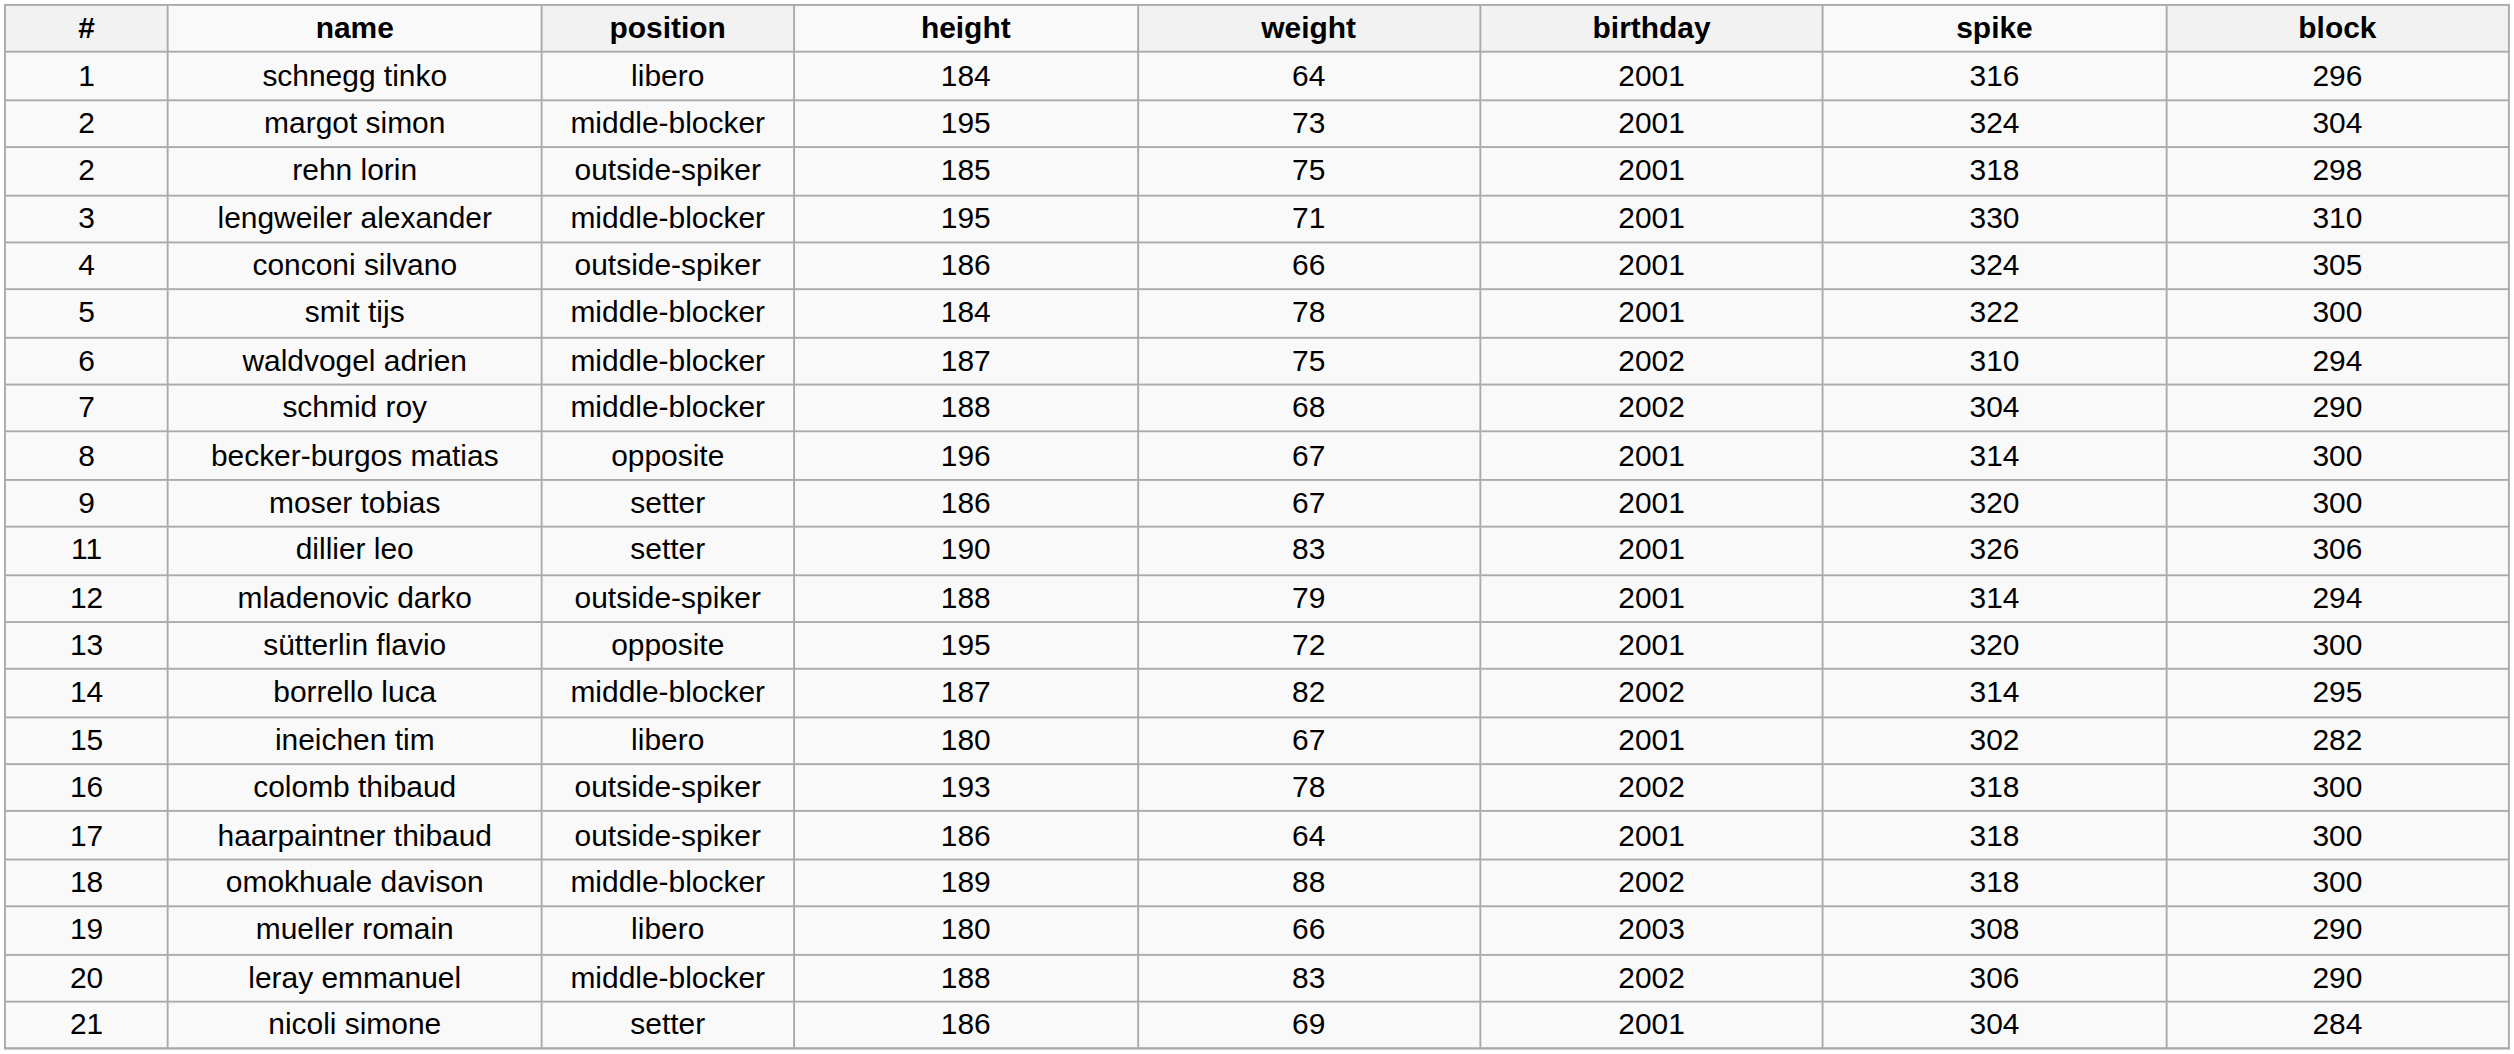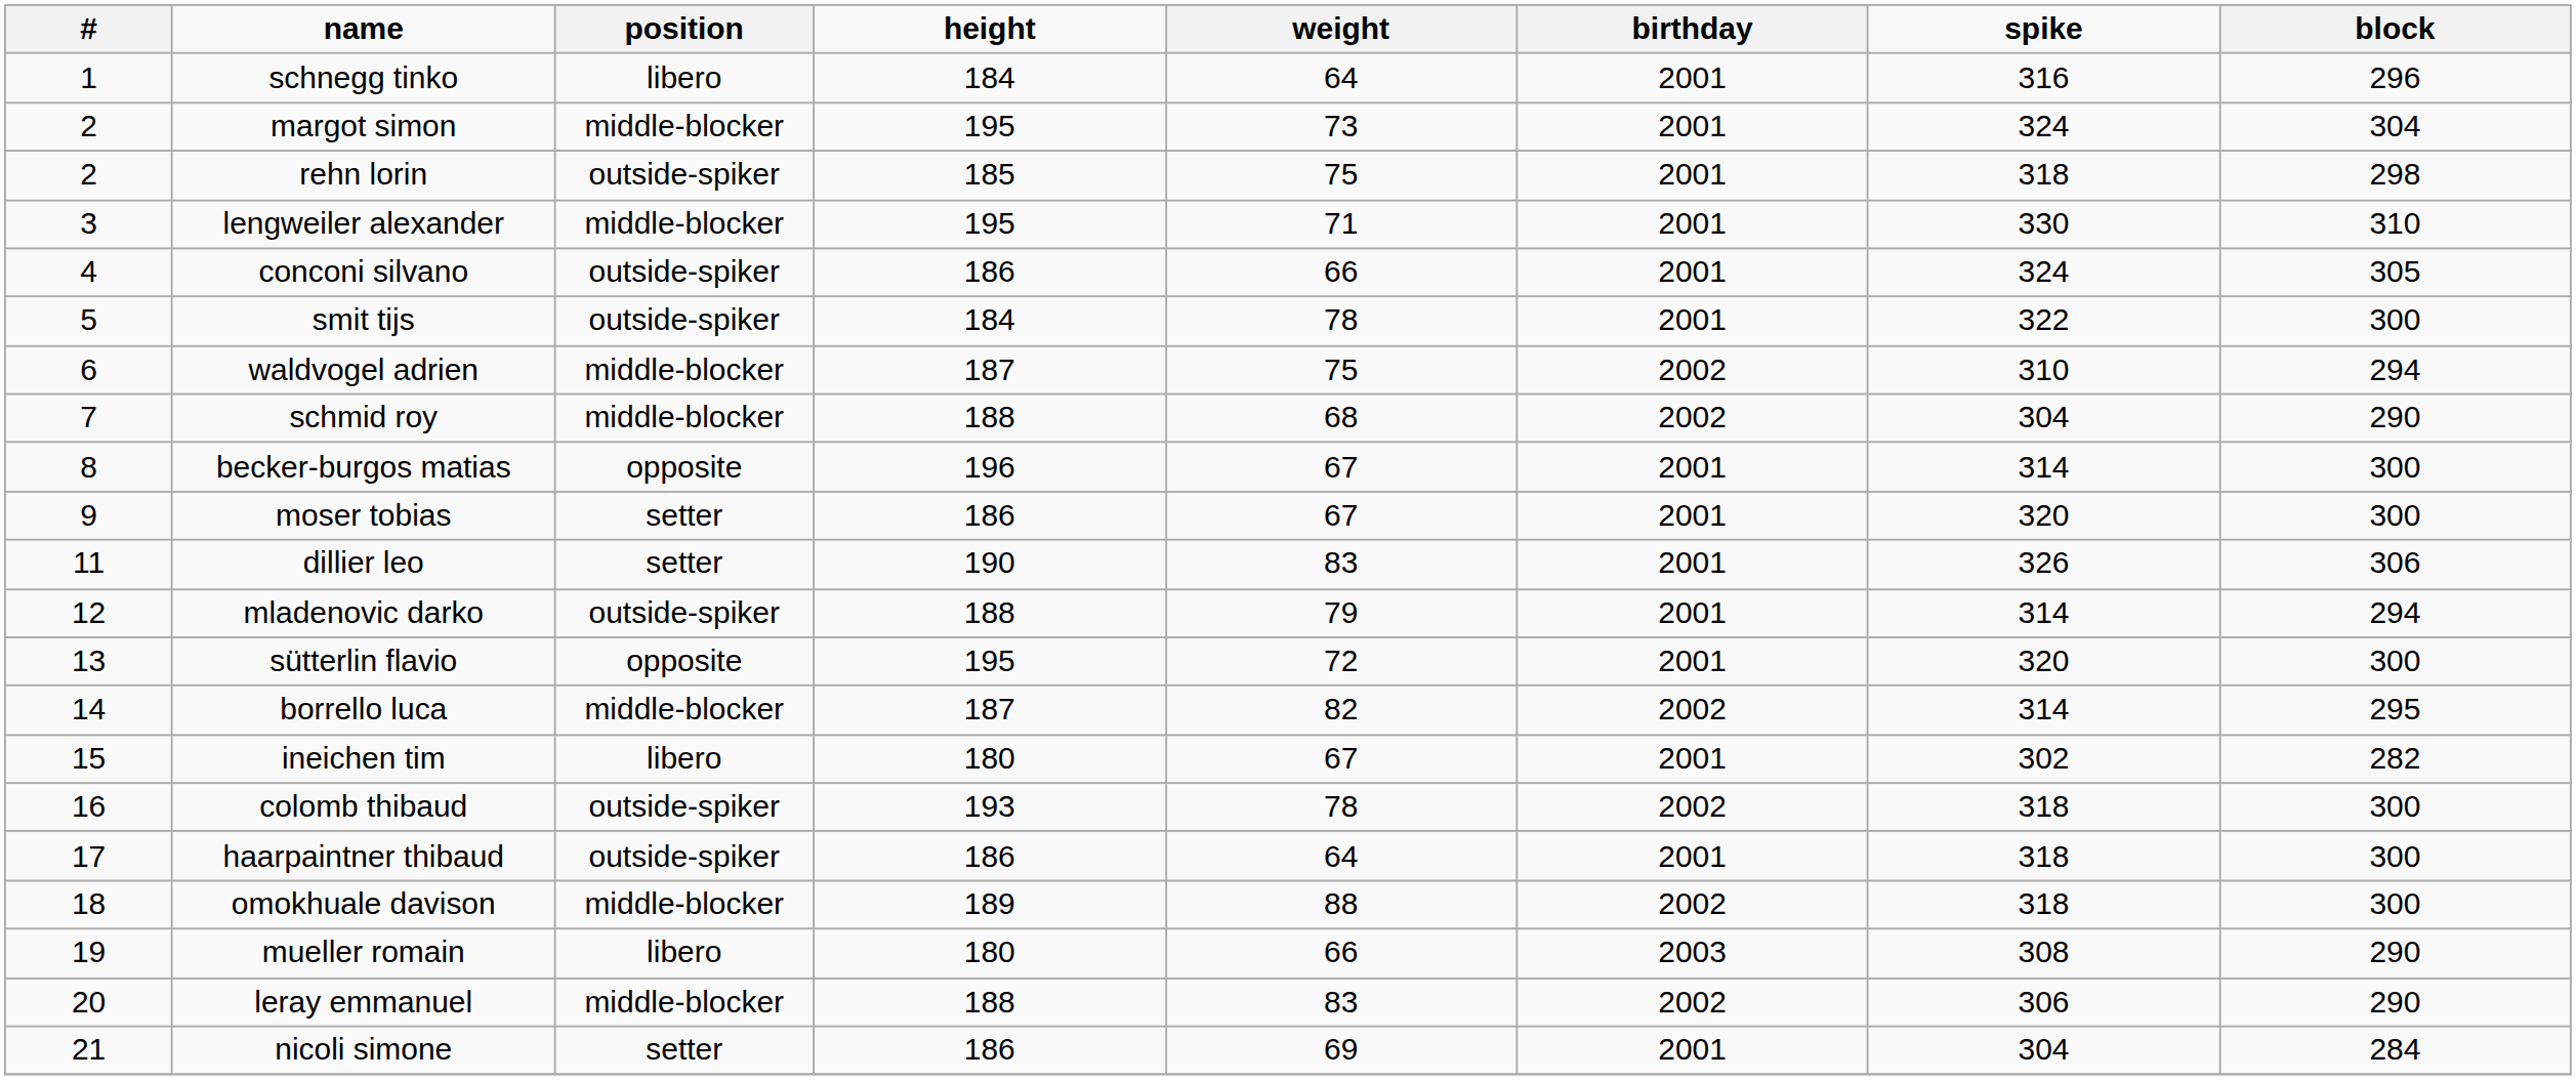 <table class="wikitable sortable" style="text-align:center;">
 <tr>
 <th style="width:5em">#</th>
 <td style="width:12em"><strong>name</strong></td>
 <th style="width:8em"><strong>position</strong></th>
 <td style="width:11em"><strong>height</strong></td>
 <th style="width:11em"><strong>weight</strong></th>
 <th style="width:11em"><strong>birthday</strong></th>
 <td style="width:11em"><strong>spike</strong></td>
 <th style="width:11em"><strong>block</strong></th>
 </tr>
 <tr>
 <td>1</td>
 <td>schnegg tinko</td>
 <td>libero</td>
 <td>184</td>
 <td>64</td>
 <td>2001</td>
 <td>316</td>
 <td>296</td>
 </tr>
 <tr>
 <td>2</td>
 <td>margot simon</td>
 <td>middle-blocker</td>
 <td>195</td>
 <td>73</td>
 <td>2001</td>
 <td>324</td>
 <td>304</td>
 </tr>
 <tr>
 <td>2</td>
 <td>rehn lorin</td>
 <td>outside-spiker</td>
 <td>185</td>
 <td>75</td>
 <td>2001</td>
 <td>318</td>
 <td>298</td>
 </tr>
 <tr>
 <td>3</td>
 <td>lengweiler alexander</td>
 <td>middle-blocker</td>
 <td>195</td>
 <td>71</td>
 <td>2001</td>
 <td>330</td>
 <td>310</td>
 </tr>
 <tr>
 <td>4</td>
 <td>conconi silvano</td>
 <td>outside-spiker</td>
 <td>186</td>
 <td>66</td>
 <td>2001</td>
 <td>324</td>
 <td>305</td>
 </tr>
 <tr>
 <td>5</td>
 <td>smit tijs</td>
-<td>middle-blocker</td>
+<td>outside-spiker</td>
 <td>184</td>
 <td>78</td>
 <td>2001</td>
 <td>322</td>
 <td>300</td>
 </tr>
 <tr>
 <td>6</td>
 <td>waldvogel adrien</td>
 <td>middle-blocker</td>
 <td>187</td>
 <td>75</td>
 <td>2002</td>
 <td>310</td>
 <td>294</td>
 </tr>
 <tr>
 <td>7</td>
 <td>schmid roy</td>
 <td>middle-blocker</td>
 <td>188</td>
 <td>68</td>
 <td>2002</td>
 <td>304</td>
 <td>290</td>
 </tr>
 <tr>
 <td>8</td>
 <td>becker-burgos matias</td>
 <td>opposite</td>
 <td>196</td>
 <td>67</td>
 <td>2001</td>
 <td>314</td>
 <td>300</td>
 </tr>
 <tr>
 <td>9</td>
 <td>moser tobias</td>
 <td>setter</td>
 <td>186</td>
 <td>67</td>
 <td>2001</td>
 <td>320</td>
 <td>300</td>
 </tr>
 <tr>
 <td>11</td>
 <td>dillier leo</td>
 <td>setter</td>
 <td>190</td>
 <td>83</td>
 <td>2001</td>
 <td>326</td>
 <td>306</td>
 </tr>
 <tr>
 <td>12</td>
 <td>mladenovic darko</td>
 <td>outside-spiker</td>
 <td>188</td>
 <td>79</td>
 <td>2001</td>
 <td>314</td>
 <td>294</td>
 </tr>
 <tr>
 <td>13</td>
 <td>sütterlin flavio</td>
 <td>opposite</td>
 <td>195</td>
 <td>72</td>
 <td>2001</td>
 <td>320</td>
 <td>300</td>
 </tr>
 <tr>
 <td>14</td>
 <td>borrello luca</td>
 <td>middle-blocker</td>
 <td>187</td>
 <td>82</td>
 <td>2002</td>
 <td>314</td>
 <td>295</td>
 </tr>
 <tr>
 <td>15</td>
 <td>ineichen tim</td>
 <td>libero</td>
 <td>180</td>
 <td>67</td>
 <td>2001</td>
 <td>302</td>
 <td>282</td>
 </tr>
 <tr>
 <td>16</td>
 <td>colomb thibaud</td>
 <td>outside-spiker</td>
 <td>193</td>
 <td>78</td>
 <td>2002</td>
 <td>318</td>
 <td>300</td>
 </tr>
 <tr>
 <td>17</td>
 <td>haarpaintner thibaud</td>
 <td>outside-spiker</td>
 <td>186</td>
 <td>64</td>
 <td>2001</td>
 <td>318</td>
 <td>300</td>
 </tr>
 <tr>
 <td>18</td>
 <td>omokhuale davison</td>
 <td>middle-blocker</td>
 <td>189</td>
 <td>88</td>
 <td>2002</td>
 <td>318</td>
 <td>300</td>
 </tr>
 <tr>
 <td>19</td>
 <td>mueller romain</td>
 <td>libero</td>
 <td>180</td>
 <td>66</td>
 <td>2003</td>
 <td>308</td>
 <td>290</td>
 </tr>
 <tr>
 <td>20</td>
 <td>leray emmanuel</td>
 <td>middle-blocker</td>
 <td>188</td>
 <td>83</td>
 <td>2002</td>
 <td>306</td>
 <td>290</td>
 </tr>
 <tr>
 <td>21</td>
 <td>nicoli simone</td>
 <td>setter</td>
 <td>186</td>
 <td>69</td>
 <td>2001</td>
 <td>304</td>
 <td>284</td>
 </tr>
 <tr>
 </tr>
 </table>
